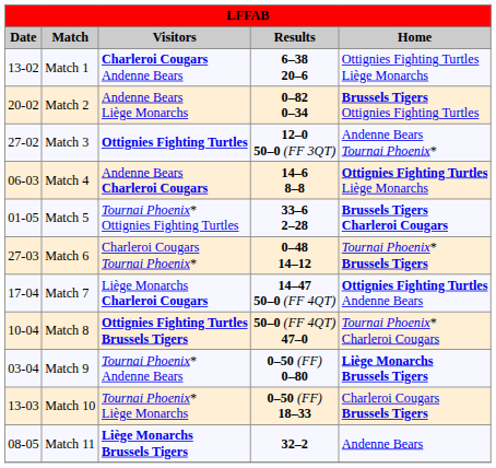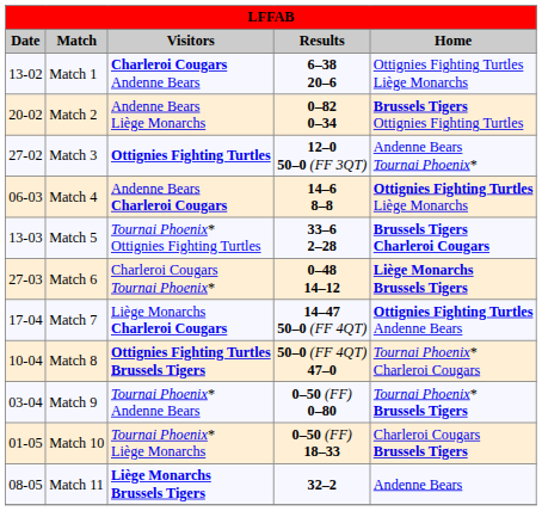 <table bgcolor="#f7f8ff" cellpadding="3" cellspacing="0" border="1" style="font-size: 95%; border: gray solid 1px; border-collapse: collapse;">
 <tr bgcolor="#CCCCCC">
 <th style=background-color:red colspan=5><strong><span> LFFAB </span></strong></th>
 </tr>
 <tr bgcolor="#CCCCCC">
 <th>Date</th>
 <th>Match</th>
 <th>Visitors</th>
 <th>Results</th>
 <th>Home</th>
 </tr>
 <tr width="23%">
 <td>13-02</td>
 <td>Match 1</td>
 <td><strong><a href='#'>Charleroi Cougars</a></strong><br> <a href='#'>Andenne Bears</a></td>
 <td align=center><strong> 6–38 </strong> <br> <strong> 20–6 </strong></td>
 <td><a href='#'>Ottignies Fighting Turtles</a><br> <a href='#'>Liège Monarchs</a></td>
 </tr>
 <tr width="23%" bgcolor="#FFEFD5">
 <td>20-02</td>
 <td>Match 2</td>
 <td><a href='#'>Andenne Bears</a><br> <a href='#'>Liège Monarchs</a></td>
 <td align=center><strong> 0–82 </strong> <br> <strong> 0–34 </strong></td>
 <td><strong><a href='#'>Brussels Tigers</a></strong><br> <a href='#'>Ottignies Fighting Turtles</a></td>
 </tr>
 <tr width="23%">
 <td>27-02</td>
 <td>Match 3</td>
 <td><strong><a href='#'>Ottignies Fighting Turtles</a></strong></td>
 <td align=center><strong>12–0</strong> <br> <strong> 50–0</strong> <em>(FF 3QT)</em></td>
 <td><a href='#'>Andenne Bears</a><br> <em><a href='#'>Tournai Phoenix</a></em>*</td>
 </tr>
 <tr width="23%" bgcolor="#FFEFD5">
 <td>06-03</td>
 <td>Match 4</td>
 <td><a href='#'>Andenne Bears</a><br> <strong><a href='#'>Charleroi Cougars</a></strong></td>
 <td align=center><strong>14–6</strong> <br> <strong>8–8</strong></td>
 <td><strong><a href='#'>Ottignies Fighting Turtles</a></strong><br> <a href='#'>Liège Monarchs</a></td>
 </tr>
 <tr width="23%">
-<td>01-05</td>
+<td>13-03</td>
 <td>Match 5</td>
 <td><em><a href='#'>Tournai Phoenix</a></em>*<br> <a href='#'>Ottignies Fighting Turtles</a></td>
 <td align=center><strong> 33–6 </strong> <br> <strong> 2–28 </strong></td>
 <td><strong><a href='#'>Brussels Tigers</a></strong><br> <strong><a href='#'>Charleroi Cougars</a></strong></td>
 </tr>
 <tr width="23%" bgcolor="#FFEFD5">
 <td>27-03</td>
 <td>Match 6</td>
 <td><a href='#'>Charleroi Cougars</a><br> <em><a href='#'>Tournai Phoenix</a></em>*</td>
 <td align=center><strong>0–48</strong> <br> <strong>14–12</strong></td>
-<td><em><a href='#'>Tournai Phoenix</a></em>*<br> <strong><a href='#'>Brussels Tigers</a></strong></td>
+<td><strong><a href='#'>Liège Monarchs</a></strong><br> <strong><a href='#'>Brussels Tigers</a></strong></td>
 </tr>
 <tr width="23%">
 <td>17-04</td>
 <td>Match 7</td>
 <td><a href='#'>Liège Monarchs</a><br> <strong><a href='#'>Charleroi Cougars</a></strong></td>
 <td align=center><strong> 14–47 </strong> <br> <strong> 50–0</strong> <em>(FF 4QT) </em></td>
 <td><strong><a href='#'>Ottignies Fighting Turtles</a></strong><br> <a href='#'>Andenne Bears</a></td>
 </tr>
 <tr width="23%" bgcolor="#FFEFD5">
 <td>10-04</td>
 <td>Match 8</td>
 <td><strong><a href='#'>Ottignies Fighting Turtles</a></strong><br> <strong><a href='#'>Brussels Tigers</a></strong></td>
 <td align=center><strong> 50–0</strong> <em>(FF 4QT)</em> <br> <strong> 47–0 </strong></td>
 <td><em><a href='#'>Tournai Phoenix</a></em>*<br> <a href='#'>Charleroi Cougars</a></td>
 </tr>
 <tr width="23%">
 <td>03-04</td>
 <td>Match 9</td>
 <td><em><a href='#'>Tournai Phoenix</a></em>*<br> <a href='#'>Andenne Bears</a></td>
 <td align=center><strong> 0–50</strong> <em>(FF)</em> <br> <strong> 0–80 </strong></td>
-<td><strong><a href='#'>Liège Monarchs</a></strong><br> <strong><a href='#'>Brussels Tigers</a></strong></td>
+<td><em><a href='#'>Tournai Phoenix</a></em>*<br> <strong><a href='#'>Brussels Tigers</a></strong></td>
 </tr>
 <tr width="23%" bgcolor="#FFEFD5">
-<td>13-03</td>
+<td>01-05</td>
 <td>Match 10</td>
 <td><em><a href='#'>Tournai Phoenix</a></em>*<br> <a href='#'>Liège Monarchs</a></td>
 <td align=center><strong> 0–50</strong> <em>(FF)</em> <br> <strong> 18–33 </strong></td>
 <td><a href='#'>Charleroi Cougars</a><br> <strong><a href='#'>Brussels Tigers</a></strong></td>
 </tr>
 <tr width="23%">
 <td>08-05</td>
 <td>Match 11</td>
 <td><strong><a href='#'>Liège Monarchs</a></strong><br> <strong><a href='#'>Brussels Tigers</a></strong></td>
 <td align=center><strong> 32–2 </strong></td>
 <td><a href='#'>Andenne Bears</a></td>
 </tr>
 <tr>
 </tr>
 </table>
